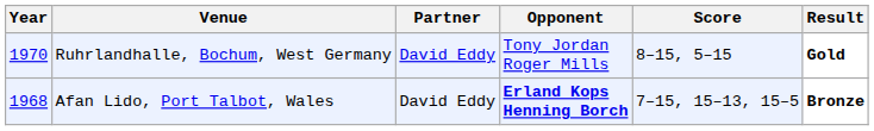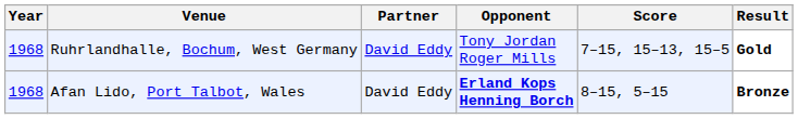 <table class="sortable wikitable" style="font-size: 90%;">
 <tr>
 <th>Year</th>
 <th>Venue</th>
 <th>Partner</th>
 <th>Opponent</th>
 <th>Score</th>
 <th>Result</th>
 </tr>
 <tr style="background:#ECF2FF">
-<td align="center"><a href='#'>1970</a></td>
+<td align="center"><a href='#'>1968</a></td>
 <td align="left">Ruhrlandhalle, <a href='#'>Bochum</a>, West Germany</td>
 <td align="left"> <a href='#'>David Eddy</a></td>
 <td align="left"> <a href='#'>Tony Jordan</a><br> <a href='#'>Roger Mills</a></td>
-<td align="left">8–15, 5–15</td>
+<td align="left">7–15, 15–13, 15–5</td>
 <td style="text-align:left; background: white"> <strong>Gold</strong></td>
 </tr>
 <tr style="background:#ECF2FF">
 <td align="center"><a href='#'>1968</a></td>
 <td align="left">Afan Lido, <a href='#'>Port Talbot</a>, Wales</td>
 <td align="left"> David Eddy</td>
 <td align="left"><strong> <a href='#'>Erland Kops</a><br> <a href='#'>Henning Borch</a></strong></td>
-<td align="left">7–15, 15–13, 15–5</td>
+<td align="left">8–15, 5–15</td>
 <td style="text-align:left; background: white"> <strong>Bronze</strong></td>
 </tr>
 </table>
